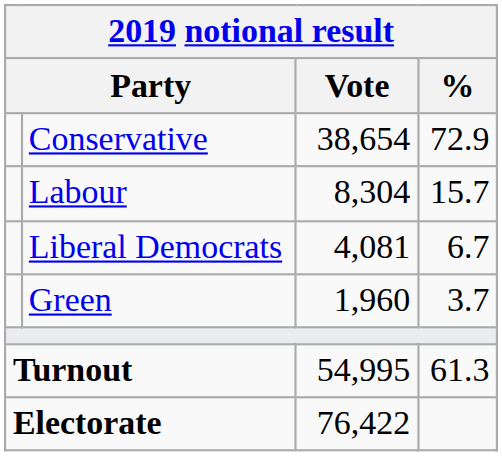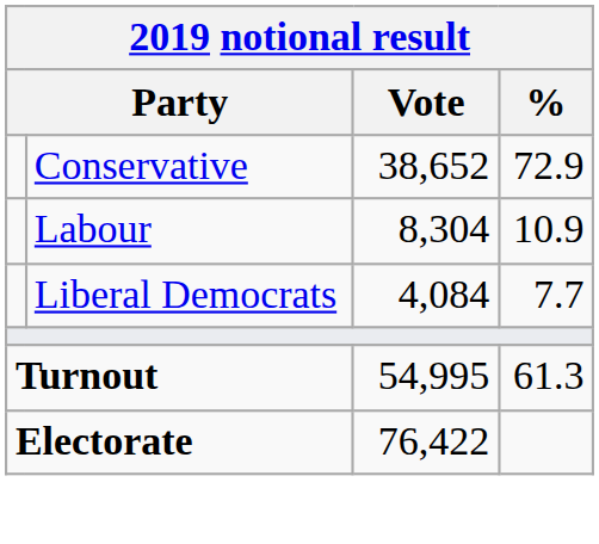 <table class="wikitable">
 <tr>
 <th colspan="4"><a href='#'>2019</a> <a href='#'>notional result</a></th>
 </tr>
 <tr>
 <th bgcolor="#DDDDFF" width="130px" colspan="2">Party</th>
 <th bgcolor="#DDDDFF" width="50px">Vote</th>
 <th bgcolor="#DDDDFF" width="30px">%</th>
 </tr>
 <tr>
 <td></td>
 <td><a href='#'>Conservative</a></td>
-<td align=right>38,654</td>
+<td align=right>38,652</td>
 <td align=right>72.9</td>
 </tr>
 <tr>
 <td></td>
 <td><a href='#'>Labour</a></td>
 <td align=right>8,304</td>
-<td align=right>15.7</td>
+<td align=right>10.9</td>
 </tr>
 <tr>
 <td></td>
 <td><a href='#'>Liberal Democrats</a></td>
-<td align=right>4,081</td>
-<td align=right>6.7</td>
-</tr>
-<tr>
-<td></td>
-<td><a href='#'>Green</a></td>
-<td align=right>1,960</td>
-<td align=right>3.7</td>
+<td align=right>4,084</td>
+<td align=right>7.7</td>
 </tr>
 <tr>
 <td colspan="4" bgcolor="#EAECF0"></td>
 </tr>
 <tr>
 <td colspan="2"><strong>Turnout</strong></td>
 <td align=right>54,995</td>
 <td align=right>61.3</td>
 </tr>
 <tr>
 <td colspan="2"><strong>Electorate</strong></td>
 <td align=right>76,422</td>
 </tr>
 </table>
